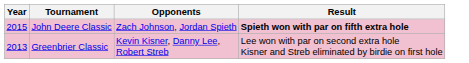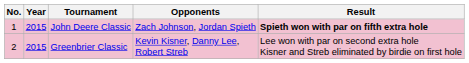 <table class="wikitable" style="font-size:95%;">
 <tr>
+<th>No.</th>
 <th>Year</th>
 <th>Tournament</th>
 <th>Opponents</th>
 <th>Result</th>
 </tr>
 <tr style="background:#F2C1D1;">
+<td align=center>1</td>
 <td><a href='#'>2015</a></td>
 <td><a href='#'>John Deere Classic</a></td>
 <td> <a href='#'>Zach Johnson</a>,  <a href='#'>Jordan Spieth</a></td>
 <td><strong>Spieth won with par on fifth extra hole</strong></td>
 </tr>
 <tr style="background:#F2C1D1;">
-<td><a href='#'>2013</a></td>
+<td align=center>2</td>
+<td><a href='#'>2015</a></td>
 <td><a href='#'>Greenbrier Classic</a></td>
 <td> <a href='#'>Kevin Kisner</a>,  <a href='#'>Danny Lee</a>,<br> <a href='#'>Robert Streb</a></td>
 <td>Lee won with par on second extra hole<br>Kisner and Streb eliminated by birdie on first hole</td>
 </tr>
 </table>
